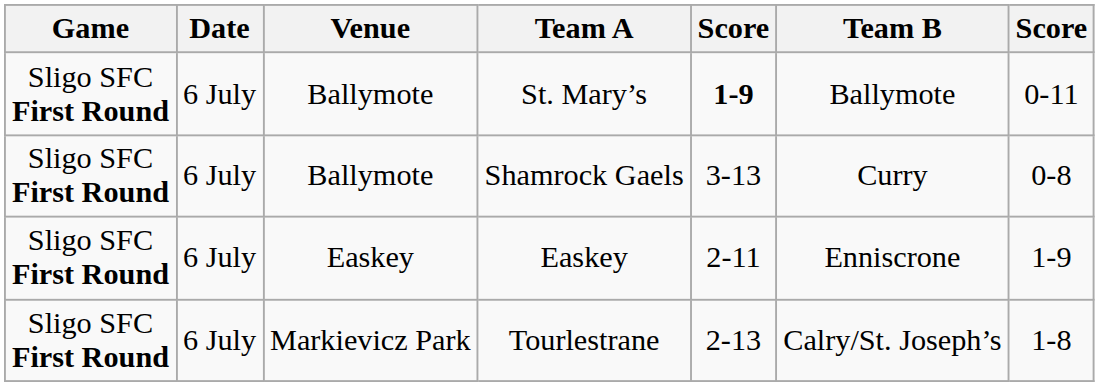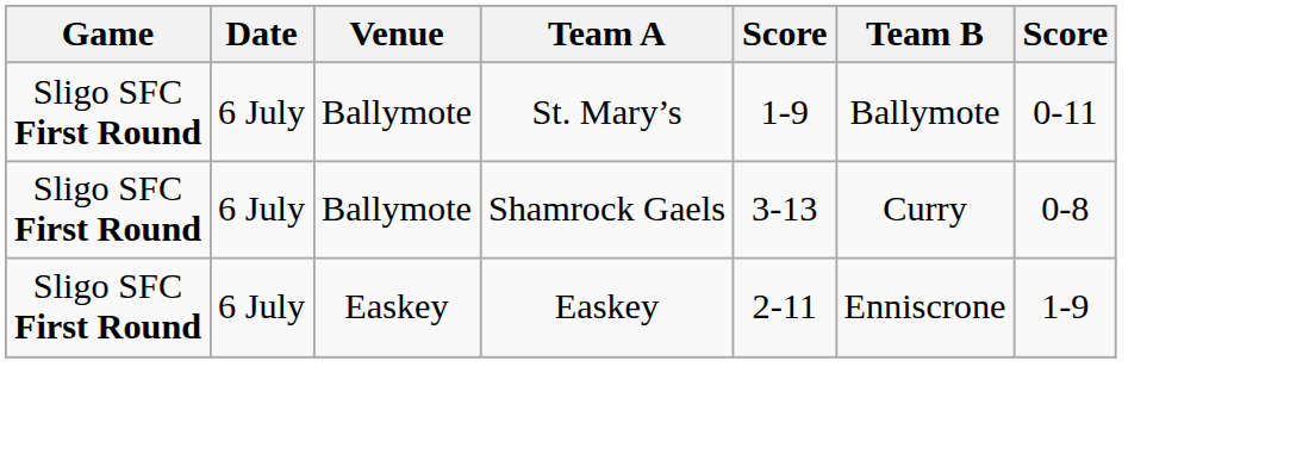 <table class="wikitable">
 <tr>
 <th>Game</th>
 <th>Date</th>
 <th>Venue</th>
 <th>Team A</th>
 <th>Score</th>
 <th>Team B</th>
 <th>Score</th>
 </tr>
 <tr align="center">
 <td>Sligo SFC<br><strong>First Round</strong></td>
 <td>6 July</td>
 <td>Ballymote</td>
 <td>St. Mary’s</td>
-<td><strong>1-9</strong></td>
+<td>1-9</td>
 <td>Ballymote</td>
 <td>0-11</td>
 </tr>
 <tr align="center">
 <td>Sligo SFC<br><strong>First Round</strong></td>
 <td>6 July</td>
 <td>Ballymote</td>
 <td>Shamrock Gaels</td>
 <td>3-13</td>
 <td>Curry</td>
 <td>0-8</td>
 </tr>
 <tr align="center">
 <td>Sligo SFC<br><strong>First Round</strong></td>
 <td>6 July</td>
 <td>Easkey</td>
 <td>Easkey</td>
 <td>2-11</td>
 <td>Enniscrone</td>
 <td>1-9</td>
 </tr>
-<tr align="center">
-<td>Sligo SFC<br><strong>First Round</strong></td>
-<td>6 July</td>
-<td>Markievicz Park</td>
-<td>Tourlestrane</td>
-<td>2-13</td>
-<td>Calry/St. Joseph’s</td>
-<td>1-8</td>
-</tr>
 </table>
